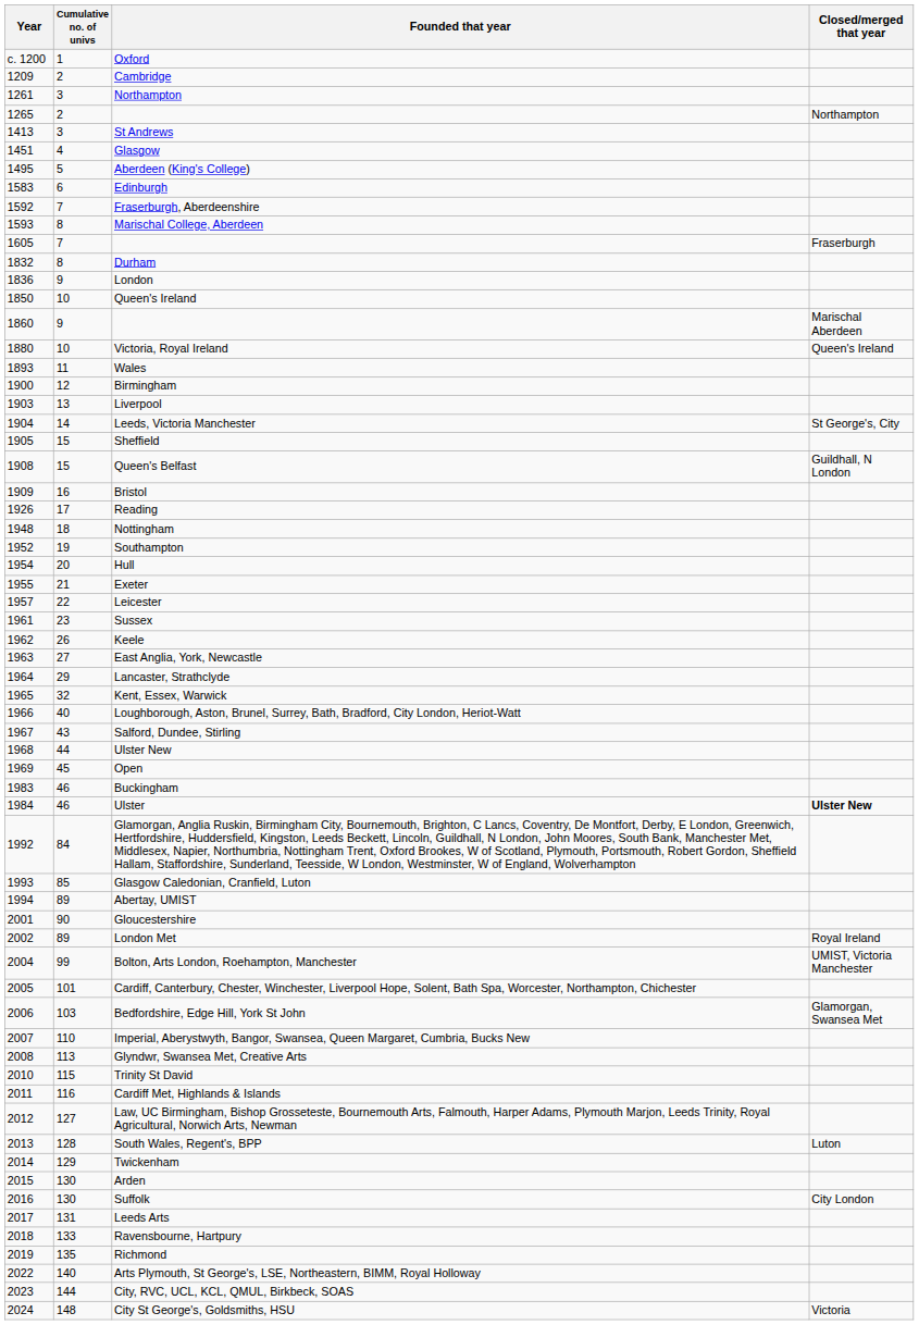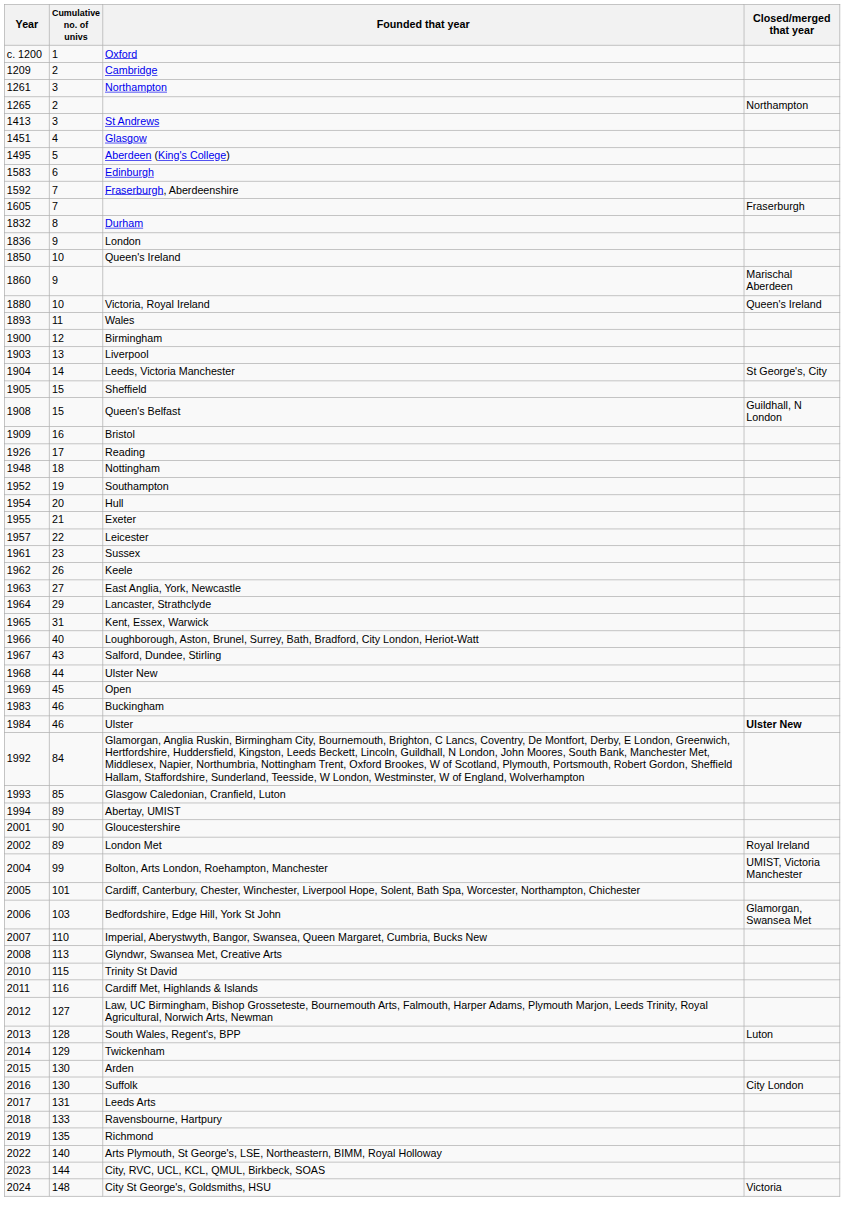 <table class="wikitable">
 <tr>
 <th width=60>Year</th>
 <th><small>Cumulative<br>no. of<br>univs</small></th>
 <th>Founded that year</th>
 <th>Closed/merged that year</th>
 </tr>
 <tr>
 <td>c. 1200</td>
 <td>1</td>
 <td><a href='#'>Oxford</a></td>
 <td></td>
 </tr>
 <tr>
 <td>1209</td>
 <td>2</td>
 <td><a href='#'>Cambridge</a></td>
 <td></td>
 </tr>
 <tr>
 <td>1261</td>
 <td>3</td>
 <td><a href='#'>Northampton</a></td>
 <td></td>
 </tr>
 <tr>
 <td>1265</td>
 <td>2</td>
 <td></td>
 <td>Northampton</td>
 </tr>
 <tr>
 <td>1413</td>
 <td>3</td>
 <td><a href='#'>St Andrews</a></td>
 <td></td>
 </tr>
 <tr>
 <td>1451</td>
 <td>4</td>
 <td><a href='#'>Glasgow</a></td>
 <td></td>
 </tr>
 <tr>
 <td>1495</td>
 <td>5</td>
 <td><a href='#'>Aberdeen</a> (<a href='#'>King's College</a>)</td>
 <td></td>
 </tr>
 <tr>
 <td>1583</td>
 <td>6</td>
 <td><a href='#'>Edinburgh</a></td>
 <td></td>
 </tr>
 <tr>
 <td>1592</td>
 <td>7</td>
 <td><a href='#'>Fraserburgh</a>, Aberdeenshire</td>
-<td></td>
-</tr>
-<tr>
-<td>1593</td>
-<td>8</td>
-<td><a href='#'>Marischal College, Aberdeen</a></td>
 <td></td>
 </tr>
 <tr>
 <td>1605</td>
 <td>7</td>
 <td></td>
 <td>Fraserburgh</td>
 </tr>
 <tr>
 <td>1832</td>
 <td>8</td>
 <td><a href='#'>Durham</a></td>
 <td></td>
 </tr>
 <tr>
 <td>1836</td>
 <td>9</td>
 <td>London</td>
 <td></td>
 </tr>
 <tr>
 <td>1850</td>
 <td>10</td>
 <td>Queen's Ireland</td>
 <td></td>
 </tr>
 <tr>
 <td>1860</td>
 <td>9</td>
 <td></td>
 <td>Marischal Aberdeen</td>
 </tr>
 <tr>
 <td>1880</td>
 <td>10</td>
 <td>Victoria, Royal Ireland</td>
 <td>Queen's Ireland</td>
 </tr>
 <tr>
 <td>1893</td>
 <td>11</td>
 <td>Wales</td>
 <td></td>
 </tr>
 <tr>
 <td>1900</td>
 <td>12</td>
 <td>Birmingham</td>
 <td></td>
 </tr>
 <tr>
 <td>1903</td>
 <td>13</td>
 <td>Liverpool</td>
 <td></td>
 </tr>
 <tr>
 <td>1904</td>
 <td>14</td>
 <td>Leeds, Victoria Manchester</td>
 <td>St George's, City</td>
 </tr>
 <tr>
 <td>1905</td>
 <td>15</td>
 <td>Sheffield</td>
 <td></td>
 </tr>
 <tr>
 <td>1908</td>
 <td>15</td>
 <td>Queen's Belfast</td>
 <td>Guildhall, N London</td>
 </tr>
 <tr>
 <td>1909</td>
 <td>16</td>
 <td>Bristol</td>
 <td></td>
 </tr>
 <tr>
 <td>1926</td>
 <td>17</td>
 <td>Reading</td>
 <td></td>
 </tr>
 <tr>
 <td>1948</td>
 <td>18</td>
 <td>Nottingham</td>
 <td></td>
 </tr>
 <tr>
 <td>1952</td>
 <td>19</td>
 <td>Southampton</td>
 <td></td>
 </tr>
 <tr>
 <td>1954</td>
 <td>20</td>
 <td>Hull</td>
 <td></td>
 </tr>
 <tr>
 <td>1955</td>
 <td>21</td>
 <td>Exeter</td>
 <td></td>
 </tr>
 <tr>
 <td>1957</td>
 <td>22</td>
 <td>Leicester</td>
 <td></td>
 </tr>
 <tr>
 <td>1961</td>
 <td>23</td>
 <td>Sussex</td>
 <td></td>
 </tr>
 <tr>
 <td>1962</td>
 <td>26</td>
 <td>Keele</td>
 <td></td>
 </tr>
 <tr>
 <td>1963</td>
 <td>27</td>
 <td>East Anglia, York, Newcastle</td>
 <td></td>
 </tr>
 <tr>
 <td>1964</td>
 <td>29</td>
 <td>Lancaster, Strathclyde</td>
 <td></td>
 </tr>
 <tr>
 <td>1965</td>
-<td>32</td>
+<td>31</td>
 <td>Kent, Essex, Warwick</td>
 <td></td>
 </tr>
 <tr>
 <td>1966</td>
 <td>40</td>
 <td>Loughborough, Aston, Brunel, Surrey, Bath, Bradford, City London,  Heriot-Watt</td>
 <td></td>
 </tr>
 <tr>
 <td>1967</td>
 <td>43</td>
 <td>Salford, Dundee, Stirling</td>
 <td></td>
 </tr>
 <tr>
 <td>1968</td>
 <td>44</td>
 <td>Ulster New</td>
 <td></td>
 </tr>
 <tr>
 <td>1969</td>
 <td>45</td>
 <td>Open</td>
 <td></td>
 </tr>
 <tr>
 <td>1983</td>
 <td>46</td>
 <td>Buckingham</td>
 <td></td>
 </tr>
 <tr>
 <td>1984</td>
 <td>46</td>
 <td>Ulster</td>
 <td><strong>Ulster New</strong></td>
 </tr>
 <tr>
 <td>1992</td>
 <td>84</td>
 <td>Glamorgan, Anglia Ruskin,  Birmingham City, Bournemouth, Brighton, C Lancs, Coventry, De Montfort,  Derby, E London, Greenwich, Hertfordshire, Huddersfield, Kingston, Leeds  Beckett, Lincoln, Guildhall, N London, John Moores, South Bank, Manchester  Met, Middlesex, Napier, Northumbria, Nottingham Trent, Oxford Brookes, W of  Scotland, Plymouth, Portsmouth, Robert Gordon, Sheffield Hallam,  Staffordshire, Sunderland, Teesside, W London, Westminster, W of England,  Wolverhampton</td>
 <td></td>
 </tr>
 <tr>
 <td>1993</td>
 <td>85</td>
 <td>Glasgow Caledonian, Cranfield, Luton</td>
 <td></td>
 </tr>
 <tr>
 <td>1994</td>
 <td>89</td>
 <td>Abertay, UMIST</td>
 <td></td>
 </tr>
 <tr>
 <td>2001</td>
 <td>90</td>
 <td>Gloucestershire</td>
 <td></td>
 </tr>
 <tr>
 <td>2002</td>
 <td>89</td>
 <td>London Met</td>
 <td>Royal Ireland</td>
 </tr>
 <tr>
 <td>2004</td>
 <td>99</td>
 <td>Bolton, Arts London, Roehampton, Manchester</td>
 <td>UMIST, Victoria Manchester</td>
 </tr>
 <tr>
 <td>2005</td>
 <td>101</td>
 <td>Cardiff, Canterbury, Chester,  Winchester, Liverpool Hope, Solent, Bath Spa, Worcester,  Northampton, Chichester</td>
 <td></td>
 </tr>
 <tr>
 <td>2006</td>
 <td>103</td>
 <td>Bedfordshire, Edge Hill, York St John</td>
 <td>Glamorgan, Swansea Met</td>
 </tr>
 <tr>
 <td>2007</td>
 <td>110</td>
 <td>Imperial, Aberystwyth, Bangor, Swansea, Queen Margaret, Cumbria, Bucks  New</td>
 <td></td>
 </tr>
 <tr>
 <td>2008</td>
 <td>113</td>
 <td>Glyndwr, Swansea Met, Creative Arts</td>
 <td></td>
 </tr>
 <tr>
 <td>2010</td>
 <td>115</td>
 <td>Trinity St David</td>
 <td></td>
 </tr>
 <tr>
 <td>2011</td>
 <td>116</td>
 <td>Cardiff Met, Highlands & Islands</td>
 <td></td>
 </tr>
 <tr>
 <td>2012</td>
 <td>127</td>
 <td>Law, UC Birmingham, Bishop  Grosseteste, Bournemouth Arts, Falmouth, Harper Adams, Plymouth Marjon, Leeds  Trinity, Royal Agricultural, Norwich Arts, Newman</td>
 <td></td>
 </tr>
 <tr>
 <td>2013</td>
 <td>128</td>
 <td>South Wales, Regent's, BPP</td>
 <td>Luton</td>
 </tr>
 <tr>
 <td>2014</td>
 <td>129</td>
 <td>Twickenham</td>
 <td></td>
 </tr>
 <tr>
 <td>2015</td>
 <td>130</td>
 <td>Arden</td>
 <td></td>
 </tr>
 <tr>
 <td>2016</td>
 <td>130</td>
 <td>Suffolk</td>
 <td>City London</td>
 </tr>
 <tr>
 <td>2017</td>
 <td>131</td>
 <td>Leeds Arts</td>
 <td></td>
 </tr>
 <tr>
 <td>2018</td>
 <td>133</td>
 <td>Ravensbourne, Hartpury</td>
 <td></td>
 </tr>
 <tr>
 <td>2019</td>
 <td>135</td>
 <td>Richmond</td>
 <td></td>
 </tr>
 <tr>
 <td>2022</td>
 <td>140</td>
 <td>Arts Plymouth, St George's, LSE, Northeastern, BIMM, Royal Holloway</td>
 <td></td>
 </tr>
 <tr>
 <td>2023</td>
 <td>144</td>
 <td>City, RVC, UCL, KCL, QMUL, Birkbeck, SOAS</td>
 <td></td>
 </tr>
 <tr>
 <td>2024</td>
 <td>148</td>
 <td>City St George's, Goldsmiths, HSU</td>
 <td>Victoria</td>
 </tr>
 </table>
